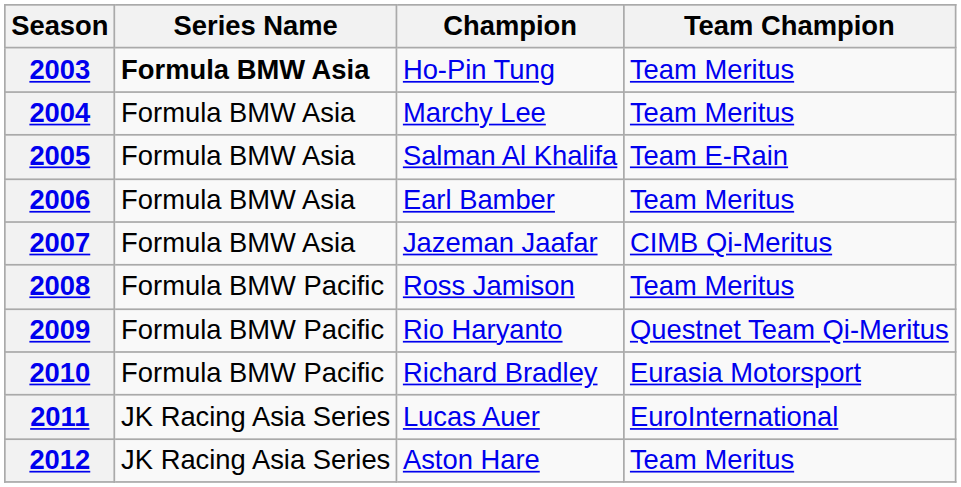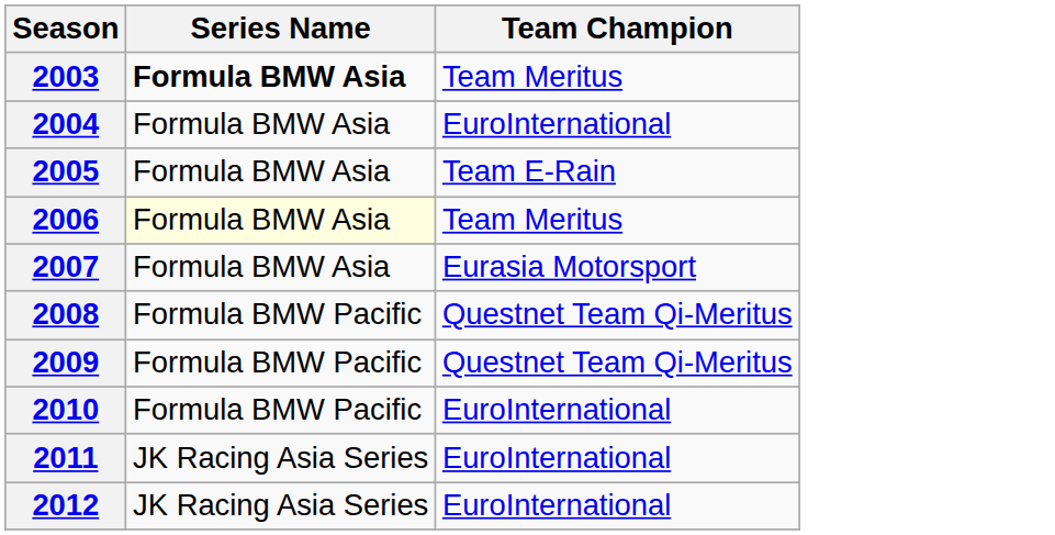 <table class="wikitable">
 <tr>
 <th>Season</th>
 <th>Series Name</th>
-<th>Champion</th>
 <th>Team Champion</th>
 </tr>
 <tr>
 <th><a href='#'>2003</a></th>
 <td><strong>Formula BMW Asia</strong></td>
-<td> <a href='#'>Ho-Pin Tung</a></td>
 <td> <a href='#'>Team Meritus</a></td>
 </tr>
 <tr>
 <th><a href='#'>2004</a></th>
 <td>Formula BMW Asia</td>
-<td> <a href='#'>Marchy Lee</a></td>
-<td> <a href='#'>Team Meritus</a></td>
+<td> <a href='#'>EuroInternational</a></td>
 </tr>
 <tr>
 <th><a href='#'>2005</a></th>
 <td>Formula BMW Asia</td>
-<td> <a href='#'>Salman Al Khalifa</a></td>
 <td> <a href='#'>Team E-Rain</a></td>
 </tr>
 <tr>
 <th><a href='#'>2006</a></th>
-<td>Formula BMW Asia</td>
-<td> <a href='#'>Earl Bamber</a></td>
+<td style="background: lightyellow;">Formula BMW Asia</td>
 <td> <a href='#'>Team Meritus</a></td>
 </tr>
 <tr>
 <th><a href='#'>2007</a></th>
 <td>Formula BMW Asia</td>
-<td> <a href='#'>Jazeman Jaafar</a></td>
-<td> <a href='#'>CIMB Qi-Meritus</a></td>
+<td> <a href='#'>Eurasia Motorsport</a></td>
 </tr>
 <tr>
 <th><a href='#'>2008</a></th>
 <td>Formula BMW Pacific</td>
-<td> <a href='#'>Ross Jamison</a></td>
-<td> <a href='#'>Team Meritus</a></td>
+<td> <a href='#'>Questnet Team Qi-Meritus</a></td>
 </tr>
 <tr>
 <th><a href='#'>2009</a></th>
 <td>Formula BMW Pacific</td>
-<td> <a href='#'>Rio Haryanto</a></td>
 <td> <a href='#'>Questnet Team Qi-Meritus</a></td>
 </tr>
 <tr>
 <th><a href='#'>2010</a></th>
 <td>Formula BMW Pacific</td>
-<td> <a href='#'>Richard Bradley</a></td>
-<td> <a href='#'>Eurasia Motorsport</a></td>
+<td> <a href='#'>EuroInternational</a></td>
 </tr>
 <tr>
 <th><a href='#'>2011</a></th>
 <td>JK Racing Asia Series</td>
-<td> <a href='#'>Lucas Auer</a></td>
 <td> <a href='#'>EuroInternational</a></td>
 </tr>
 <tr>
 <th><a href='#'>2012</a></th>
 <td>JK Racing Asia Series</td>
-<td> <a href='#'>Aston Hare</a></td>
-<td> <a href='#'>Team Meritus</a></td>
+<td> <a href='#'>EuroInternational</a></td>
 </tr>
 </table>
